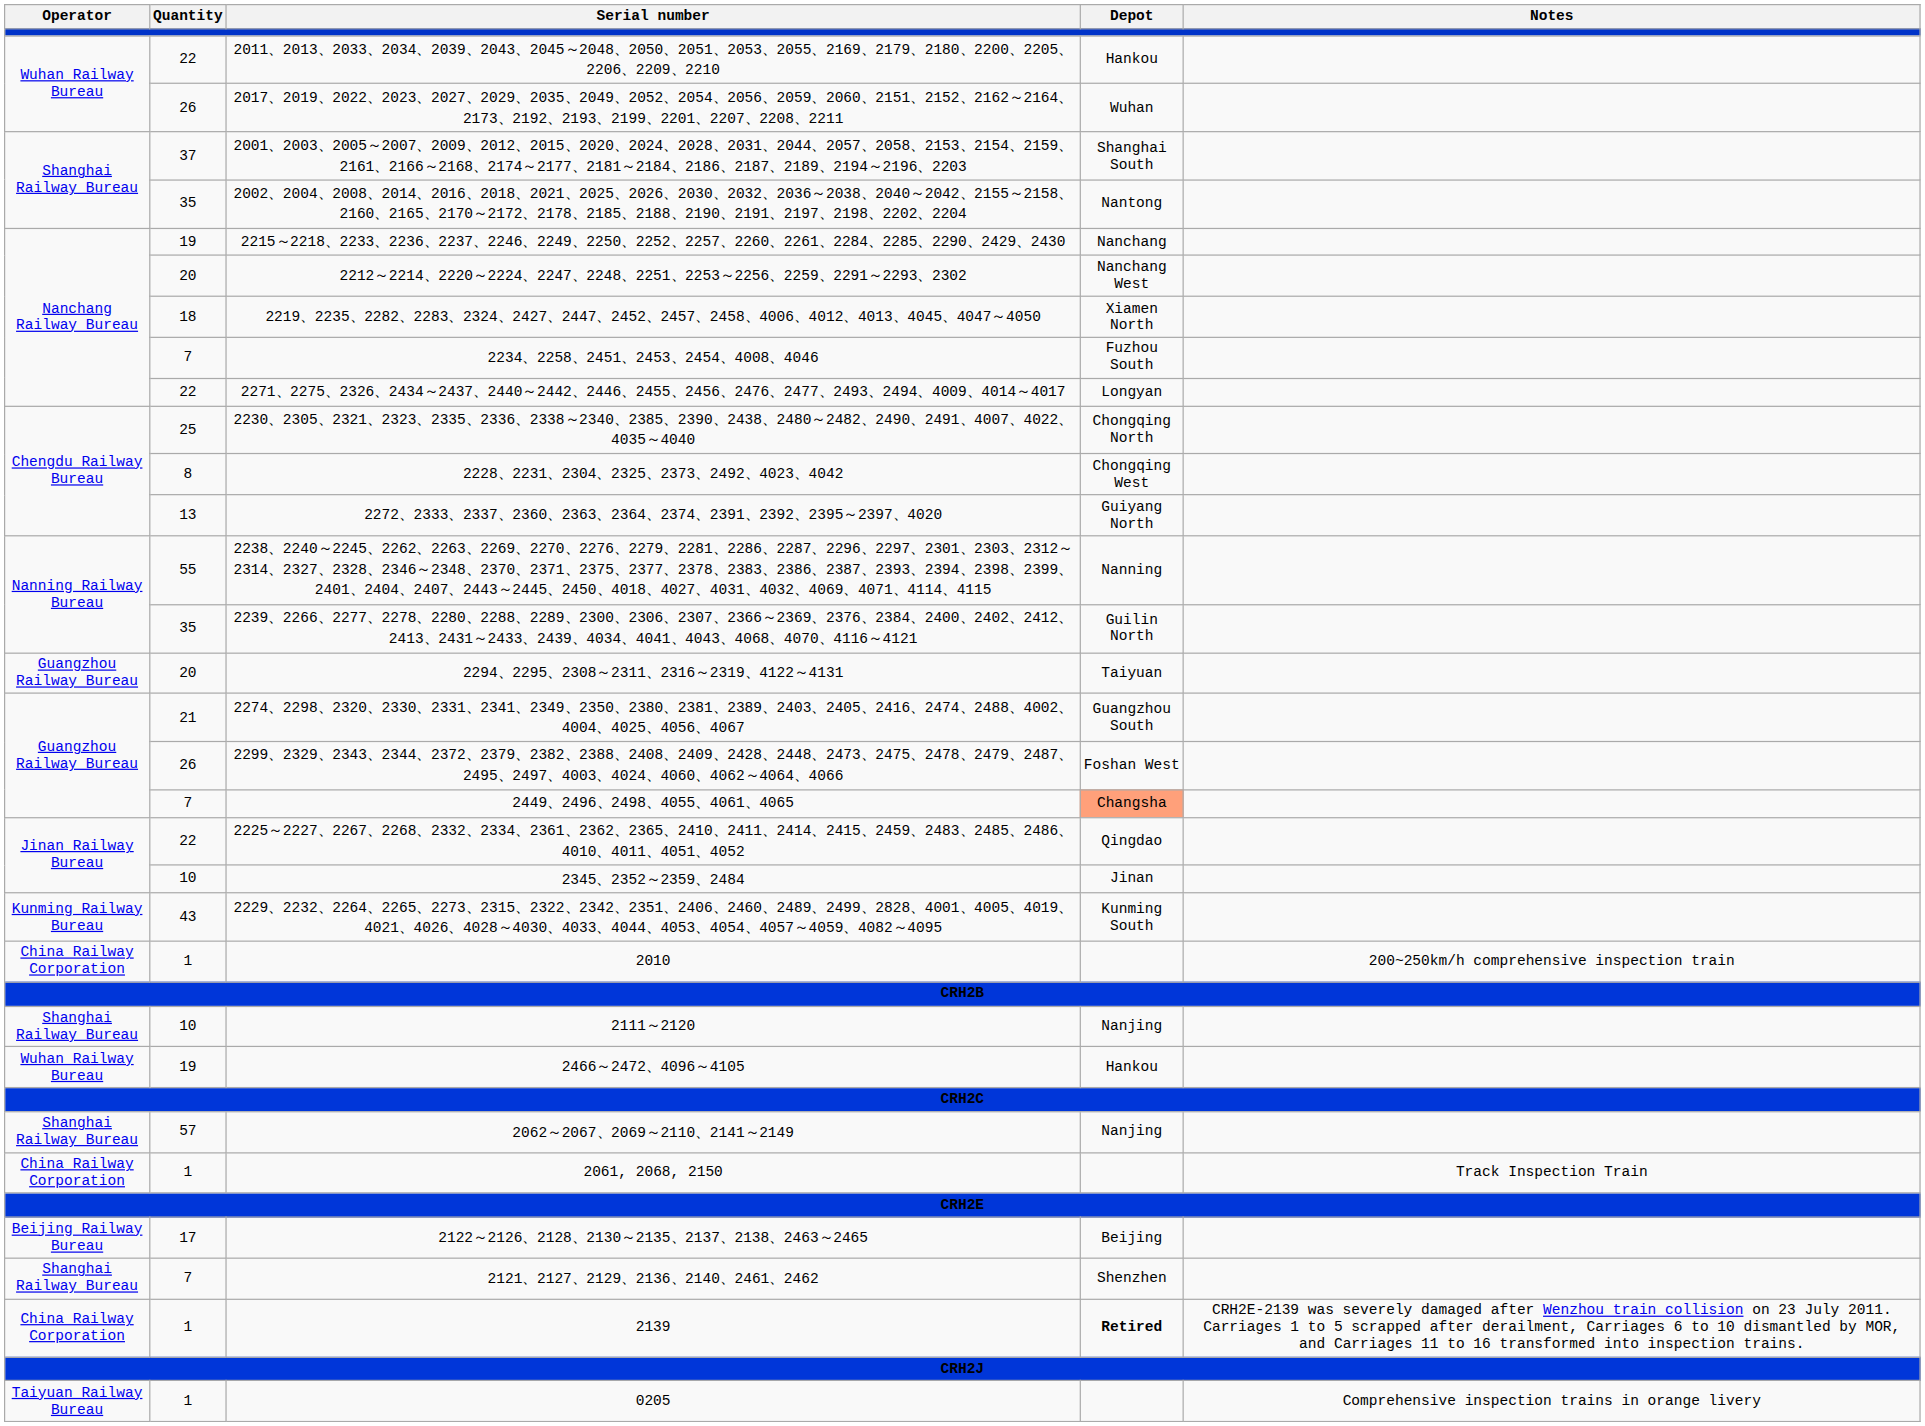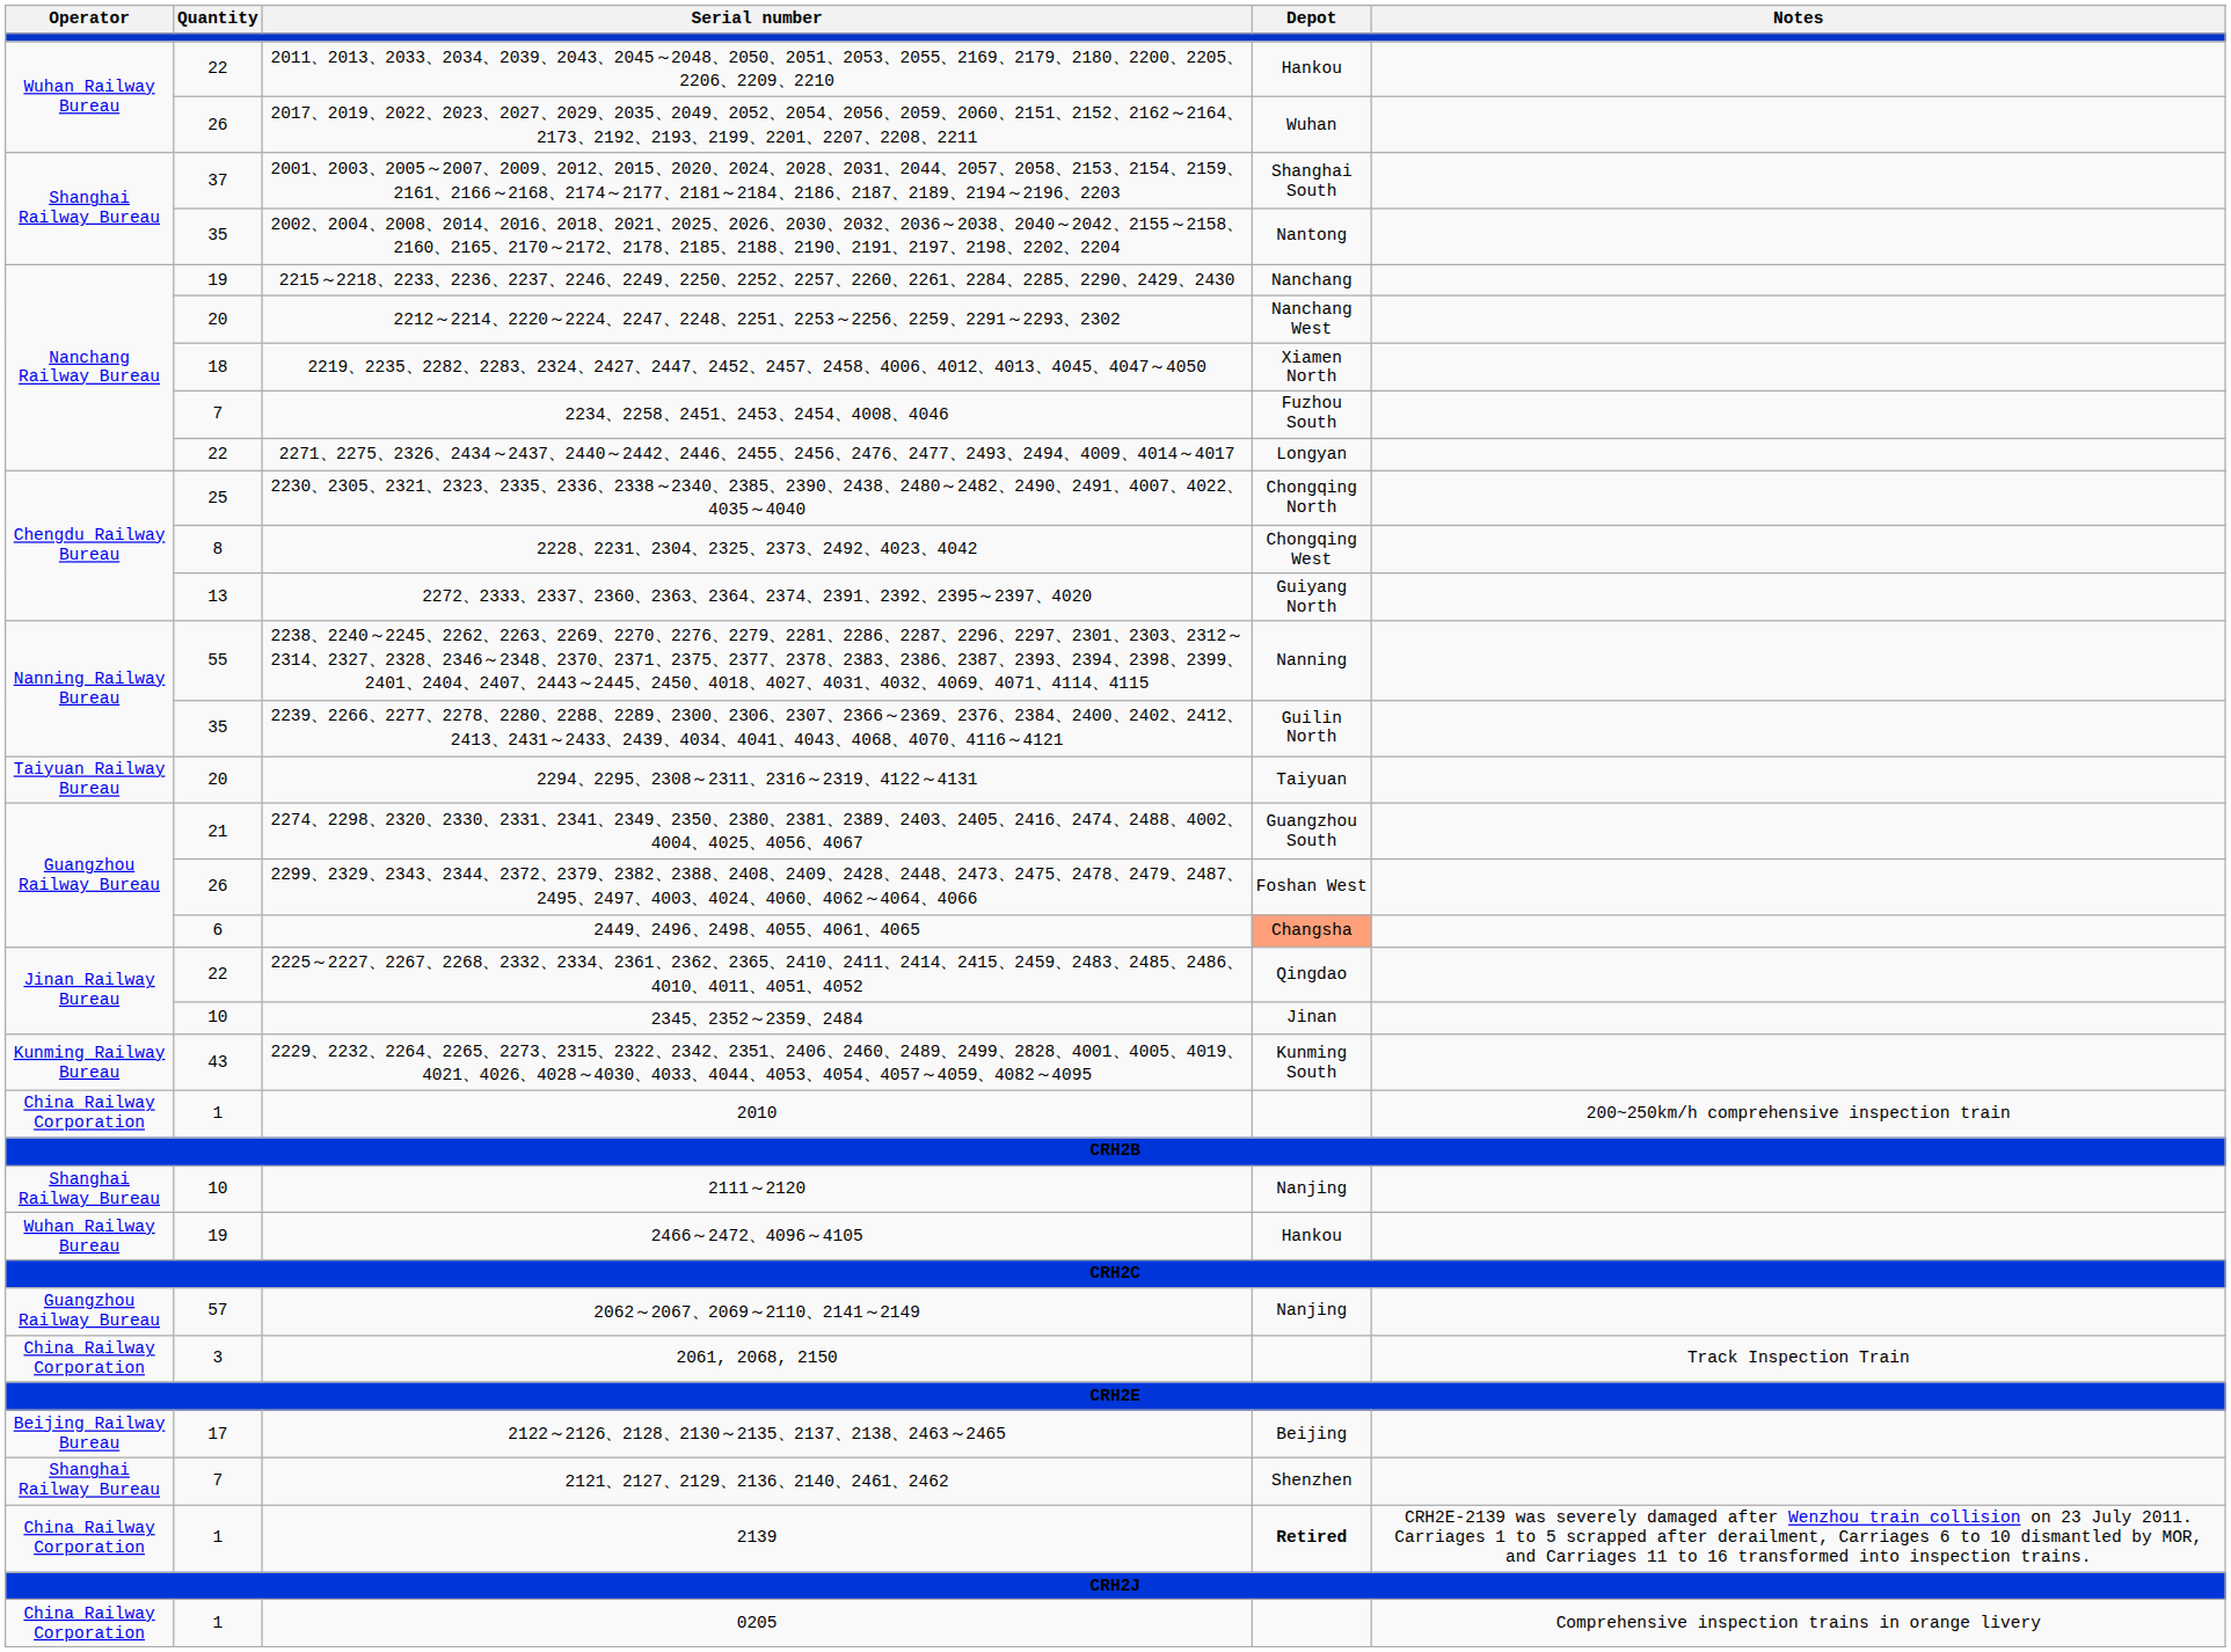 <table class="wikitable"  style="width:100%; text-align: center; font-size: small;">
 <tr>
 <th><strong>Operator</strong></th>
 <th><strong>Quantity</strong></th>
 <th><strong>Serial number</strong></th>
 <th><strong>Depot</strong></th>
 <th><strong>Notes</strong></th>
 </tr>
 <tr align=center bgcolor=#0033c9>
 <td colspan="5"><strong></strong></td>
 </tr>
 <tr>
 <td rowspan=2><a href='#'>Wuhan Railway Bureau</a></td>
 <td>22</td>
 <td>2011、2013、2033、2034、2039、2043、2045～2048、2050、2051、2053、2055、2169、2179、2180、2200、2205、2206、2209、2210</td>
 <td>Hankou</td>
 <td></td>
 </tr>
 <tr>
 <td>26</td>
 <td>2017、2019、2022、2023、2027、2029、2035、2049、2052、2054、2056、2059、2060、2151、2152、2162～2164、2173、2192、2193、2199、2201、2207、2208、2211</td>
 <td>Wuhan</td>
 <td></td>
 </tr>
 <tr>
 <td rowspan=2><a href='#'>Shanghai Railway Bureau</a></td>
 <td>37</td>
 <td>2001、2003、2005～2007、2009、2012、2015、2020、2024、2028、2031、2044、2057、2058、2153、2154、2159、2161、2166～2168、2174～2177、2181～2184、2186、2187、2189、2194～2196、2203</td>
 <td>Shanghai South</td>
 <td></td>
 </tr>
 <tr>
 <td>35</td>
 <td>2002、2004、2008、2014、2016、2018、2021、2025、2026、2030、2032、2036～2038、2040～2042、2155～2158、2160、2165、2170～2172、2178、2185、2188、2190、2191、2197、2198、2202、2204</td>
 <td>Nantong</td>
 <td></td>
 </tr>
 <tr>
 <td rowspan=5><a href='#'>Nanchang Railway Bureau</a></td>
 <td>19</td>
 <td>2215～2218、2233、2236、2237、2246、2249、2250、2252、2257、2260、2261、2284、2285、2290、2429、2430</td>
 <td>Nanchang</td>
 <td></td>
 </tr>
 <tr>
 <td>20</td>
 <td>2212～2214、2220～2224、2247、2248、2251、2253～2256、2259、2291～2293、2302</td>
 <td>Nanchang West</td>
 <td></td>
 </tr>
 <tr>
 <td>18</td>
 <td>2219、2235、2282、2283、2324、2427、2447、2452、2457、2458、4006、4012、4013、4045、4047～4050</td>
 <td>Xiamen North</td>
 <td></td>
 </tr>
 <tr>
 <td>7</td>
 <td>2234、2258、2451、2453、2454、4008、4046</td>
 <td>Fuzhou South</td>
 <td></td>
 </tr>
 <tr>
 <td>22</td>
 <td>2271、2275、2326、2434～2437、2440～2442、2446、2455、2456、2476、2477、2493、2494、4009、4014～4017</td>
 <td>Longyan</td>
 <td></td>
 </tr>
 <tr>
 <td rowspan=3><a href='#'>Chengdu Railway Bureau</a></td>
 <td>25</td>
 <td>2230、2305、2321、2323、2335、2336、2338～2340、2385、2390、2438、2480～2482、2490、2491、4007、4022、4035～4040</td>
 <td>Chongqing North</td>
 <td></td>
 </tr>
 <tr>
 <td>8</td>
 <td>2228、2231、2304、2325、2373、2492、4023、4042</td>
 <td>Chongqing West</td>
 <td></td>
 </tr>
 <tr>
 <td>13</td>
 <td>2272、2333、2337、2360、2363、2364、2374、2391、2392、2395～2397、4020</td>
 <td>Guiyang North</td>
 <td></td>
 </tr>
 <tr>
 <td rowspan=2><a href='#'>Nanning Railway Bureau</a></td>
 <td>55</td>
 <td>2238、2240～2245、2262、2263、2269、2270、2276、2279、2281、2286、2287、2296、2297、2301、2303、2312～2314、2327、2328、2346～2348、2370、2371、2375、2377、2378、2383、2386、2387、2393、2394、2398、2399、2401、2404、2407、2443～2445、2450、4018、4027、4031、4032、4069、4071、4114、4115</td>
 <td>Nanning</td>
 <td></td>
 </tr>
 <tr>
 <td>35</td>
 <td>2239、2266、2277、2278、2280、2288、2289、2300、2306、2307、2366～2369、2376、2384、2400、2402、2412、2413、2431～2433、2439、4034、4041、4043、4068、4070、4116～4121</td>
 <td>Guilin North</td>
 <td></td>
 </tr>
 <tr>
-<td><a href='#'>Guangzhou Railway Bureau</a></td>
+<td><a href='#'>Taiyuan Railway Bureau</a></td>
 <td>20</td>
 <td>2294、2295、2308～2311、2316～2319、4122～4131</td>
 <td>Taiyuan</td>
 <td></td>
 </tr>
 <tr>
 <td rowspan=3><a href='#'>Guangzhou Railway Bureau</a></td>
 <td>21</td>
 <td>2274、2298、2320、2330、2331、2341、2349、2350、2380、2381、2389、2403、2405、2416、2474、2488、4002、4004、4025、4056、4067</td>
 <td>Guangzhou South</td>
 <td></td>
 </tr>
 <tr>
 <td>26</td>
 <td>2299、2329、2343、2344、2372、2379、2382、2388、2408、2409、2428、2448、2473、2475、2478、2479、2487、2495、2497、4003、4024、4060、4062～4064、4066</td>
 <td>Foshan West</td>
 <td></td>
 </tr>
 <tr>
-<td>7</td>
+<td>6</td>
 <td>2449、2496、2498、4055、4061、4065</td>
 <td style="background: lightsalmon;">Changsha</td>
 <td></td>
 </tr>
 <tr>
 <td rowspan=2><a href='#'>Jinan Railway Bureau</a></td>
 <td>22</td>
 <td>2225～2227、2267、2268、2332、2334、2361、2362、2365、2410、2411、2414、2415、2459、2483、2485、2486、4010、4011、4051、4052</td>
 <td>Qingdao</td>
 <td></td>
 </tr>
 <tr>
 <td>10</td>
 <td>2345、2352～2359、2484</td>
 <td>Jinan</td>
 <td></td>
 </tr>
 <tr>
 <td><a href='#'>Kunming Railway Bureau</a></td>
 <td>43</td>
 <td>2229、2232、2264、2265、2273、2315、2322、2342、2351、2406、2460、2489、2499、2828、4001、4005、4019、4021、4026、4028～4030、4033、4044、4053、4054、4057～4059、4082～4095</td>
 <td>Kunming South</td>
 <td></td>
 </tr>
 <tr>
 <td><a href='#'>China Railway Corporation</a></td>
 <td>1</td>
 <td>2010</td>
 <td></td>
 <td>200~250km/h comprehensive inspection train</td>
 </tr>
 <tr style="background:#0036d9;">
 <td colspan="5"><span><strong>CRH2B</strong></span></td>
 </tr>
 <tr>
 <td><a href='#'>Shanghai Railway Bureau</a></td>
 <td>10</td>
 <td>2111～2120</td>
 <td>Nanjing</td>
 <td></td>
 </tr>
 <tr>
 <td><a href='#'>Wuhan Railway Bureau</a></td>
 <td>19</td>
 <td>2466～2472、4096～4105</td>
 <td>Hankou</td>
 <td></td>
 </tr>
 <tr style="background:#0036d9;">
 <td colspan="5"><span><strong>CRH2C</strong></span></td>
 </tr>
 <tr>
-<td><a href='#'>Shanghai Railway Bureau</a></td>
+<td><a href='#'>Guangzhou Railway Bureau</a></td>
 <td>57</td>
 <td>2062～2067、2069～2110、2141～2149</td>
 <td>Nanjing</td>
 <td></td>
 </tr>
 <tr>
 <td><a href='#'>China Railway Corporation</a></td>
-<td>1</td>
+<td>3</td>
 <td>2061, 2068, 2150</td>
 <td></td>
 <td>Track Inspection Train</td>
 </tr>
 <tr style="background:#0036d9;">
 <td colspan="5"><span><strong>CRH2E</strong></span></td>
 </tr>
 <tr>
 <td><a href='#'>Beijing Railway Bureau</a></td>
 <td>17</td>
 <td>2122～2126、2128、2130～2135、2137、2138、2463～2465</td>
 <td>Beijing</td>
 <td></td>
 </tr>
 <tr>
 <td><a href='#'>Shanghai Railway Bureau</a></td>
 <td>7</td>
 <td>2121、2127、2129、2136、2140、2461、2462</td>
 <td>Shenzhen</td>
 <td></td>
 </tr>
 <tr>
 <td><a href='#'>China Railway Corporation</a></td>
 <td>1</td>
 <td>2139</td>
 <td><strong>Retired</strong></td>
 <td>CRH2E-2139 was severely damaged after <a href='#'>Wenzhou train collision</a> on 23 July 2011. Carriages 1 to 5 scrapped after derailment, Carriages 6 to 10 dismantled by MOR, and Carriages 11 to 16 transformed into inspection trains.</td>
 </tr>
 <tr style="background:#0036d9;">
 <td colspan="5"><span><strong>CRH2J</strong></span></td>
 </tr>
 <tr>
-<td><a href='#'>Taiyuan Railway Bureau</a></td>
+<td><a href='#'>China Railway Corporation</a></td>
 <td>1</td>
 <td>0205</td>
 <td></td>
 <td>Comprehensive inspection trains in orange livery</td>
 </tr>
 </table>
